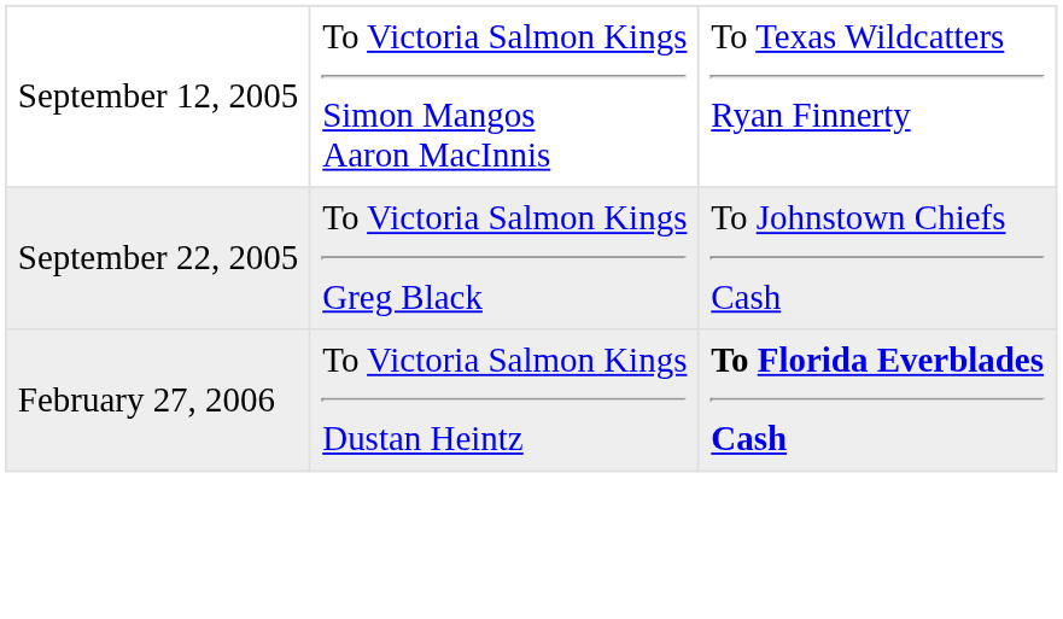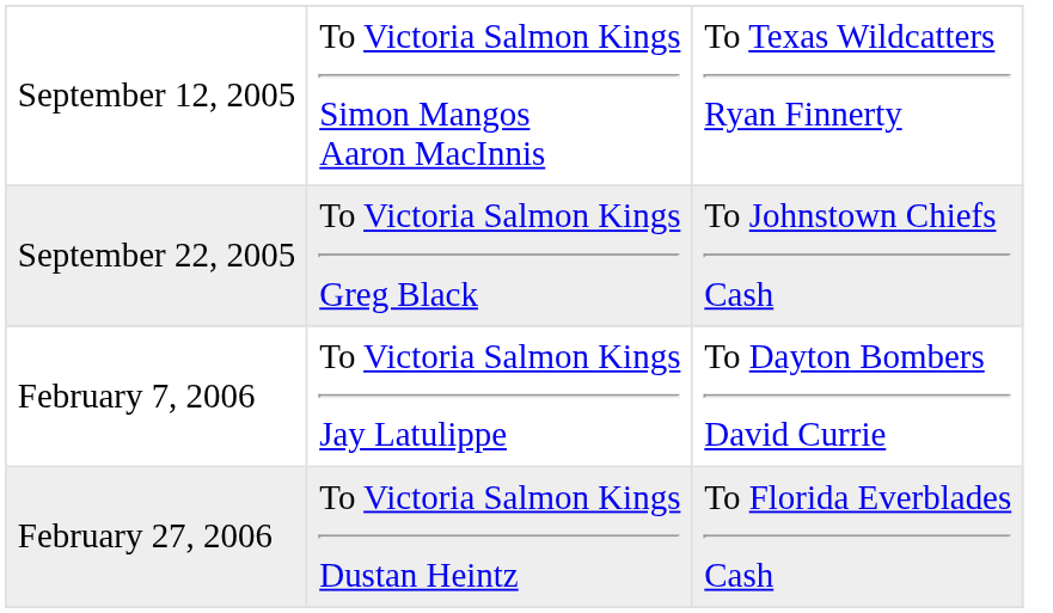 <table border=1 style="border-collapse:collapse" bordercolor="#DFDFDF"  cellpadding="5">
 <tr>
 <td>September 12, 2005<br></td>
 <td valign="top">To <a href='#'>Victoria Salmon Kings</a><hr><a href='#'>Simon Mangos</a><br><a href='#'>Aaron MacInnis</a></td>
 <td valign="top">To <a href='#'>Texas Wildcatters</a><hr><a href='#'>Ryan Finnerty</a></td>
 </tr>
 <tr bgcolor="eeeeee">
 <td>September 22, 2005<br></td>
 <td valign="top">To <a href='#'>Victoria Salmon Kings</a><hr><a href='#'>Greg Black</a></td>
 <td valign="top">To <a href='#'>Johnstown Chiefs</a><hr><a href='#'>Cash</a></td>
 </tr>
+<tr>
+<td>February 7, 2006<br></td>
+<td valign="top">To <a href='#'>Victoria Salmon Kings</a><hr><a href='#'>Jay Latulippe</a></td>
+<td valign="top">To <a href='#'>Dayton Bombers</a><hr><a href='#'>David Currie</a></td>
+</tr>
 <tr bgcolor="eeeeee">
 <td>February 27, 2006<br></td>
 <td valign="top">To <a href='#'>Victoria Salmon Kings</a><hr><a href='#'>Dustan Heintz</a></td>
-<td valign="top"><strong>To <a href='#'>Florida Everblades</a><hr><a href='#'>Cash</a></strong></td>
+<td valign="top">To <a href='#'>Florida Everblades</a><hr><a href='#'>Cash</a></td>
 </tr>
 </table>
